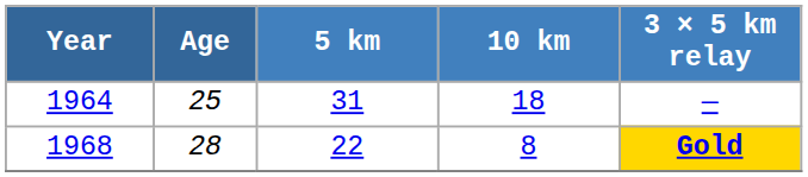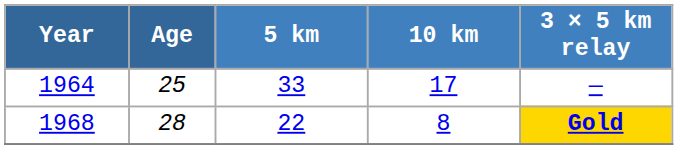 <table class="wikitable" style="font-size:95%; text-align:center; border:grey solid 1px; border-collapse:collapse; background:#ffffff;">
 <tr>
 <th style="background-color:#369; color:white; width:60px;"> Year </th>
 <th style="background-color:#369; color:white; width:40px;"> Age </th>
 <th style="background-color:#4180be; color:white; width:75px;"> 5 km </th>
 <th style="background-color:#4180be; color:white; width:75px;"> 10 km </th>
 <th style="background-color:#4180be; color:white; width:75px;"> 3 × 5 km <br> relay </th>
 </tr>
 <tr>
 <td><a href='#'>1964</a></td>
 <td><em>25</em></td>
-<td><a href='#'>31</a></td>
-<td><a href='#'>18</a></td>
+<td><a href='#'>33</a></td>
+<td><a href='#'>17</a></td>
 <td><a href='#'>—</a></td>
 </tr>
 <tr>
 <td><a href='#'>1968</a></td>
 <td><em>28</em></td>
 <td><a href='#'>22</a></td>
 <td><a href='#'>8</a></td>
 <td style="background:gold;"><a href='#'><strong>Gold</strong></a></td>
 </tr>
 <tr>
 </tr>
 </table>
